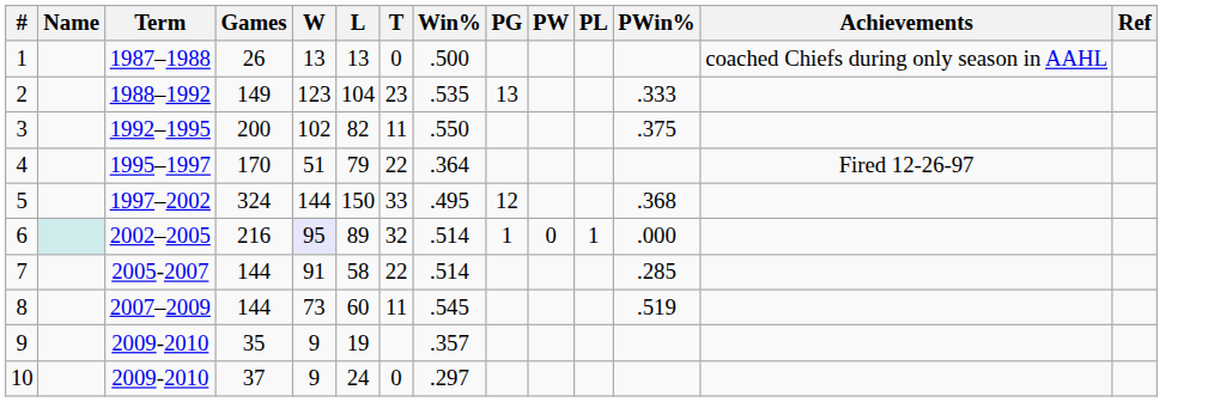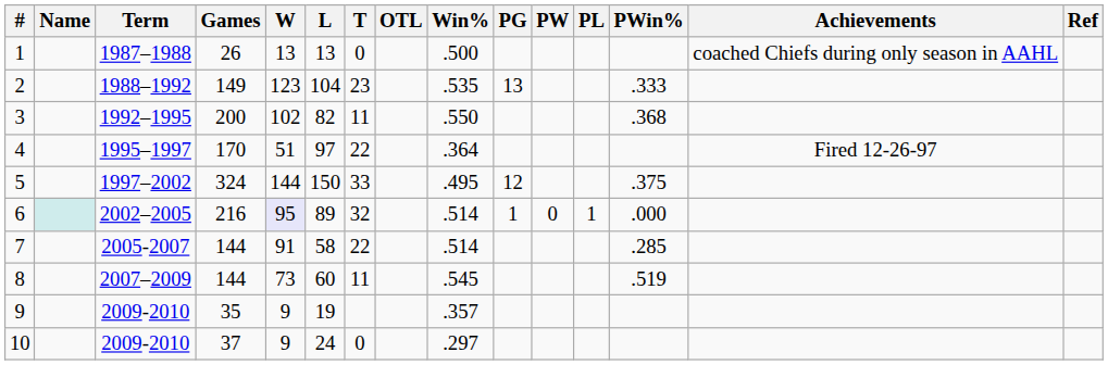 <table class="wikitable sortable" style="text-align:center">
 <tr>
 <th>#</th>
 <th>Name</th>
 <th class="unsortable">Term</th>
 <th>Games</th>
 <th>W</th>
 <th>L</th>
 <th>T</th>
+<th>OTL</th>
 <th>Win%</th>
 <th>PG</th>
 <th>PW</th>
 <th>PL</th>
 <th>PWin%</th>
 <th class="unsortable">Achievements</th>
 <th class="unsortable">Ref</th>
 </tr>
 <tr>
 <td>1</td>
 <td></td>
 <td><a href='#'>1987</a>–<a href='#'>1988</a></td>
 <td>26</td>
 <td>13</td>
 <td>13</td>
 <td>0</td>
+<td></td>
 <td>.500</td>
 <td></td>
 <td></td>
 <td></td>
 <td></td>
 <td>coached Chiefs during only season in <a href='#'>AAHL</a></td>
 <td></td>
 </tr>
 <tr>
 <td>2</td>
 <td></td>
 <td><a href='#'>1988</a>–<a href='#'>1992</a></td>
 <td>149</td>
 <td>123</td>
 <td>104</td>
 <td>23</td>
+<td></td>
 <td>.535</td>
 <td>13</td>
 <td></td>
 <td></td>
 <td>.333</td>
 <td></td>
 <td></td>
 </tr>
 <tr>
 <td>3</td>
 <td></td>
 <td><a href='#'>1992</a>–<a href='#'>1995</a></td>
 <td>200</td>
 <td>102</td>
 <td>82</td>
 <td>11</td>
+<td></td>
 <td>.550</td>
 <td></td>
 <td></td>
 <td></td>
-<td>.375</td>
+<td>.368</td>
 <td></td>
 <td align=center></td>
 </tr>
 <tr>
 <td align=center>4</td>
 <td></td>
 <td><a href='#'>1995</a>–<a href='#'>1997</a></td>
 <td>170</td>
 <td>51</td>
-<td>79</td>
+<td>97</td>
 <td>22</td>
+<td></td>
 <td>.364</td>
 <td></td>
 <td></td>
 <td></td>
 <td></td>
 <td>Fired 12-26-97</td>
 <td align=center></td>
 </tr>
 <tr>
 <td align=center>5</td>
 <td></td>
 <td><a href='#'>1997</a>–<a href='#'>2002</a></td>
 <td>324</td>
 <td>144</td>
 <td>150</td>
 <td>33</td>
+<td></td>
 <td>.495</td>
 <td>12</td>
 <td></td>
 <td></td>
-<td>.368</td>
+<td>.375</td>
 <td></td>
 <td align=center></td>
 </tr>
 <tr>
 <td align=center>6</td>
 <td bgcolor="#CFECEC"></td>
 <td><a href='#'>2002</a>–<a href='#'>2005</a></td>
 <td>216</td>
 <td style="background: lavender;">95</td>
 <td>89</td>
 <td>32</td>
+<td></td>
 <td>.514</td>
 <td>1</td>
 <td>0</td>
 <td>1</td>
 <td>.000</td>
 <td></td>
 <td align=center></td>
 </tr>
 <tr>
 <td align=center>7</td>
 <td></td>
 <td><a href='#'>2005</a>-<a href='#'>2007</a></td>
 <td>144</td>
 <td>91</td>
 <td>58</td>
 <td>22</td>
+<td></td>
 <td>.514</td>
 <td></td>
 <td></td>
 <td></td>
 <td>.285</td>
 <td></td>
 <td align=center></td>
 </tr>
 <tr>
 <td align=center>8</td>
 <td></td>
 <td><a href='#'>2007</a>–<a href='#'>2009</a></td>
 <td>144</td>
 <td>73</td>
 <td>60</td>
 <td>11</td>
+<td></td>
 <td>.545</td>
 <td></td>
 <td></td>
 <td></td>
 <td>.519</td>
 <td></td>
 <td align=center></td>
 </tr>
 <tr>
 <td align=center>9</td>
 <td></td>
 <td><a href='#'>2009</a>-<a href='#'>2010</a></td>
 <td>35</td>
 <td>9</td>
 <td>19</td>
+<td></td>
 <td></td>
 <td>.357</td>
 <td></td>
 <td></td>
 <td></td>
 <td></td>
 <td></td>
 <td align=center></td>
 </tr>
 <tr>
 <td align=center>10</td>
 <td></td>
 <td><a href='#'>2009</a>-<a href='#'>2010</a></td>
 <td>37</td>
 <td>9</td>
 <td>24</td>
 <td>0</td>
+<td></td>
 <td>.297</td>
 <td></td>
 <td></td>
 <td></td>
 <td></td>
 <td></td>
 <td align=center></td>
 </tr>
 </table>
